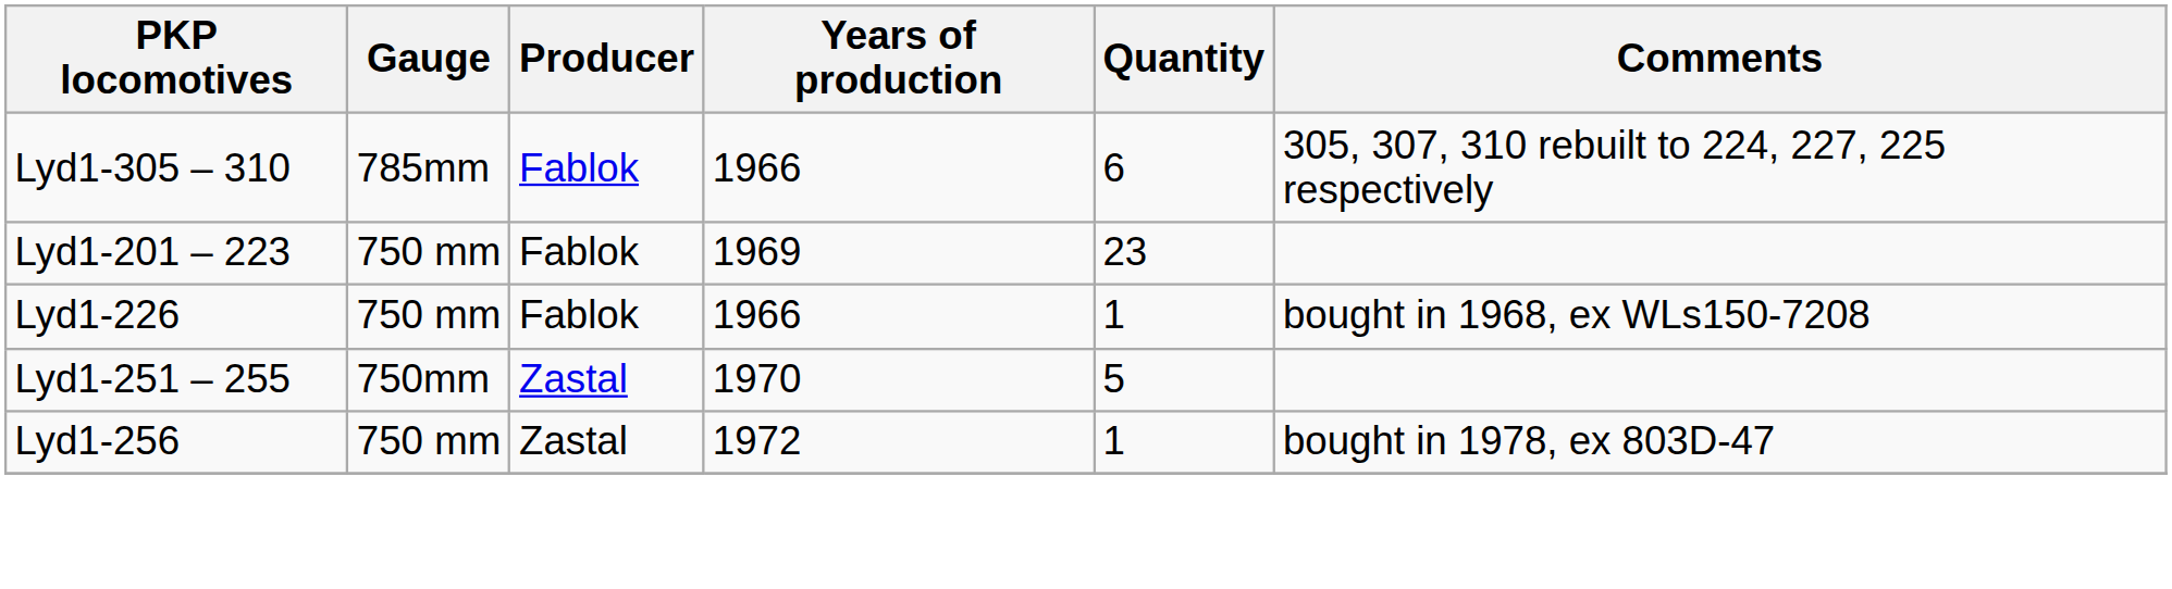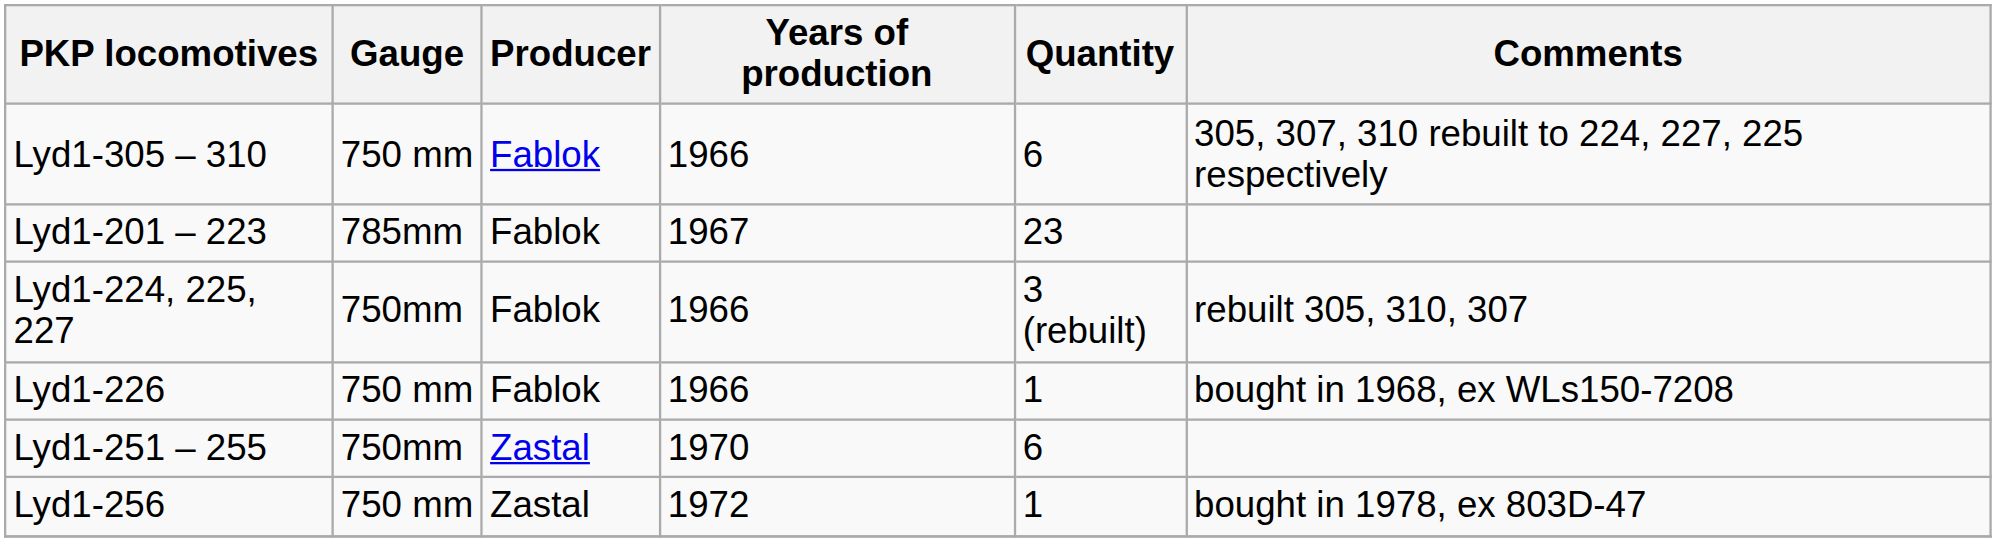 <table class="wikitable">
 <tr>
 <th>PKP locomotives</th>
 <th>Gauge</th>
 <th>Producer</th>
 <th>Years of production</th>
 <th>Quantity</th>
 <th>Comments</th>
 </tr>
 <tr>
 <td>Lyd1-305 – 310</td>
-<td>785mm</td>
+<td>750 mm</td>
 <td><a href='#'>Fablok</a></td>
 <td>1966</td>
 <td>6</td>
 <td>305, 307, 310 rebuilt to 224, 227, 225 respectively</td>
 </tr>
 <tr>
 <td>Lyd1-201 – 223</td>
-<td>750 mm</td>
+<td>785mm</td>
 <td>Fablok</td>
-<td>1969</td>
+<td>1967</td>
 <td>23</td>
 <td></td>
+</tr>
+<tr>
+<td>Lyd1-224, 225, 227</td>
+<td>750mm</td>
+<td>Fablok</td>
+<td>1966</td>
+<td>3 (rebuilt)</td>
+<td>rebuilt 305, 310, 307</td>
 </tr>
 <tr>
 <td>Lyd1-226</td>
 <td>750 mm</td>
 <td>Fablok</td>
 <td>1966</td>
 <td>1</td>
 <td>bought in 1968, ex WLs150-7208</td>
 </tr>
 <tr>
 <td>Lyd1-251 – 255</td>
 <td>750mm</td>
 <td><a href='#'>Zastal</a></td>
 <td>1970</td>
-<td>5</td>
+<td>6</td>
 <td></td>
 </tr>
 <tr>
 <td>Lyd1-256</td>
 <td>750 mm</td>
 <td>Zastal</td>
 <td>1972</td>
 <td>1</td>
 <td>bought in 1978, ex 803D-47</td>
 </tr>
 <tr>
 </tr>
 </table>
